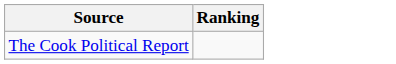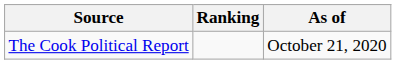 <table class="wikitable" style="text-align:center">
 <tr>
 <th>Source</th>
 <th>Ranking</th>
+<th>As of</th>
 </tr>
 <tr>
 <td style="text-align:left"><a href='#'>The Cook Political Report</a></td>
 <td></td>
+<td>October 21, 2020</td>
 </tr>
 </table>
